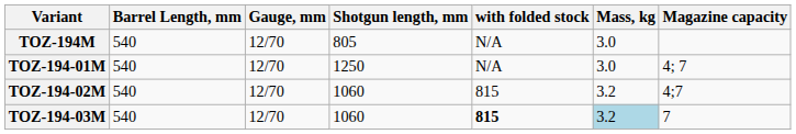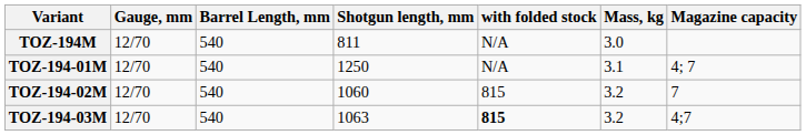 <table class="wikitable" style="text-align:left" align="center" border="0" name=Variant classifications>
 <tr>
 <th>Variant</th>
+<th>Gauge, mm</th>
 <th>Barrel Length, mm</th>
-<th>Gauge, mm</th>
 <th>Shotgun length, mm</th>
 <th>with folded stock</th>
 <th>Mass, kg</th>
 <th>Magazine capacity</th>
 </tr>
 <tr>
 <th>TOZ-194M</th>
+<td>12/70</td>
 <td>540</td>
-<td>12/70</td>
-<td>805</td>
+<td>811</td>
 <td>N/A</td>
 <td>3.0</td>
 <td 7></td>
 </tr>
 <tr>
 <th>TOZ-194-01M</th>
+<td>12/70</td>
 <td>540</td>
-<td>12/70</td>
 <td>1250</td>
 <td>N/A</td>
-<td>3.0</td>
+<td>3.1</td>
 <td>4; 7</td>
 </tr>
 <tr>
 <th>TOZ-194-02M</th>
+<td>12/70</td>
 <td>540</td>
-<td>12/70</td>
 <td>1060</td>
 <td>815</td>
 <td>3.2</td>
-<td>4;7</td>
+<td>7</td>
 </tr>
 <tr>
 <th>TOZ-194-03M</th>
+<td>12/70</td>
 <td>540</td>
-<td>12/70</td>
-<td>1060</td>
+<td>1063</td>
 <td><strong>815</strong></td>
-<td style="background: lightblue;">3.2</td>
-<td>7</td>
+<td>3.2</td>
+<td>4;7</td>
 </tr>
 </table>
